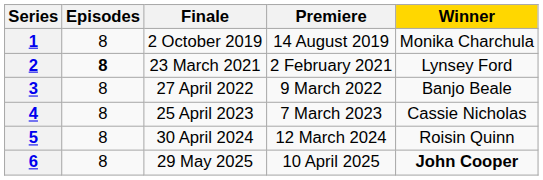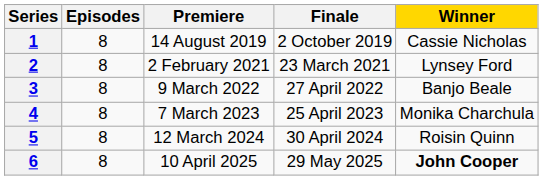 <table class="wikitable"  style="text-align:center; line-height:16px;">
 <tr>
 <th scope="col">Series</th>
 <th scope="col">Episodes</th>
+<th scope="col">Premiere</th>
 <th scope="col">Finale</th>
-<th scope="col">Premiere</th>
 <th style="background:gold;">Winner</th>
 </tr>
 <tr>
 <th><a href='#'>1</a></th>
 <td>8</td>
+<td>14 August 2019</td>
 <td>2 October 2019</td>
-<td>14 August 2019</td>
-<td>Monika Charchula</td>
+<td>Cassie Nicholas</td>
 </tr>
 <tr>
 <th><a href='#'>2</a></th>
-<td><strong>8</strong></td>
+<td>8</td>
+<td>2 February 2021</td>
 <td>23 March 2021</td>
-<td>2 February 2021</td>
 <td>Lynsey Ford</td>
 </tr>
 <tr>
 <th><a href='#'>3</a></th>
 <td>8</td>
+<td>9 March 2022</td>
 <td>27 April 2022</td>
-<td>9 March 2022</td>
 <td>Banjo Beale</td>
 </tr>
 <tr>
 <th><a href='#'>4</a></th>
 <td>8</td>
+<td>7 March 2023</td>
 <td>25 April 2023</td>
-<td>7 March 2023</td>
-<td>Cassie Nicholas</td>
+<td>Monika Charchula</td>
 </tr>
 <tr>
 <th><a href='#'>5</a></th>
 <td>8</td>
+<td>12 March 2024</td>
 <td>30 April 2024</td>
-<td>12 March 2024</td>
 <td>Roisin Quinn</td>
 </tr>
 <tr>
 <th><a href='#'>6</a></th>
 <td>8</td>
+<td>10 April 2025</td>
 <td>29 May 2025</td>
-<td>10 April 2025</td>
 <td><strong>John Cooper</strong></td>
 </tr>
 </table>
